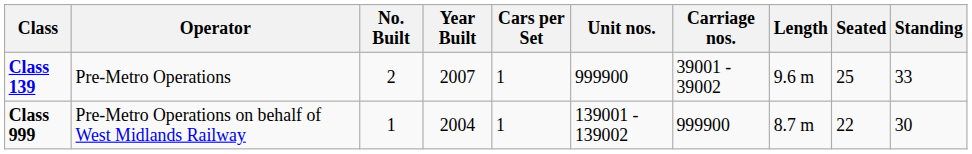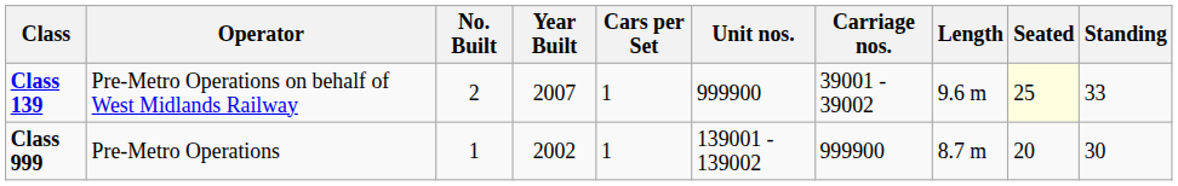 <table class="wikitable">
 <tr>
 <th>Class</th>
 <th>Operator</th>
 <th>No. Built</th>
 <th>Year Built</th>
 <th>Cars per Set</th>
 <th>Unit nos.</th>
 <th>Carriage nos.</th>
 <th>Length</th>
 <th>Seated</th>
 <th>Standing</th>
 </tr>
 <tr>
 <td><strong><a href='#'>Class 139</a></strong></td>
-<td>Pre-Metro Operations</td>
+<td>Pre-Metro Operations on behalf of <a href='#'>West Midlands Railway</a></td>
 <td align="center">2</td>
 <td align="center">2007</td>
 <td>1</td>
 <td>999900</td>
 <td>39001 - 39002</td>
 <td>9.6 m</td>
-<td>25</td>
+<td style="background: lightyellow;">25</td>
 <td>33</td>
 </tr>
 <tr>
 <td><strong>Class 999</strong></td>
-<td>Pre-Metro Operations on behalf of <a href='#'>West Midlands Railway</a></td>
+<td>Pre-Metro Operations</td>
 <td align="center">1</td>
-<td align="center">2004</td>
+<td align="center">2002</td>
 <td>1</td>
 <td>139001 - 139002</td>
 <td>999900</td>
 <td>8.7 m</td>
-<td>22</td>
+<td>20</td>
 <td>30</td>
 </tr>
 </table>
